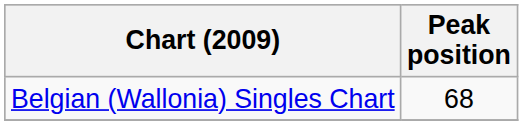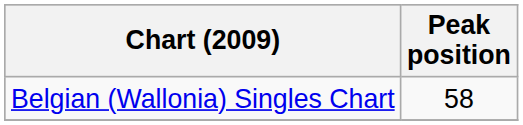 <table class="wikitable">
 <tr>
 <th align="left">Chart (2009)</th>
 <th align="left">Peak<br>position</th>
 </tr>
 <tr>
 <td align="left"><a href='#'>Belgian (Wallonia) Singles Chart</a></td>
-<td align="center">68</td>
+<td align="center">58</td>
 </tr>
 <tr>
 </tr>
 </table>
